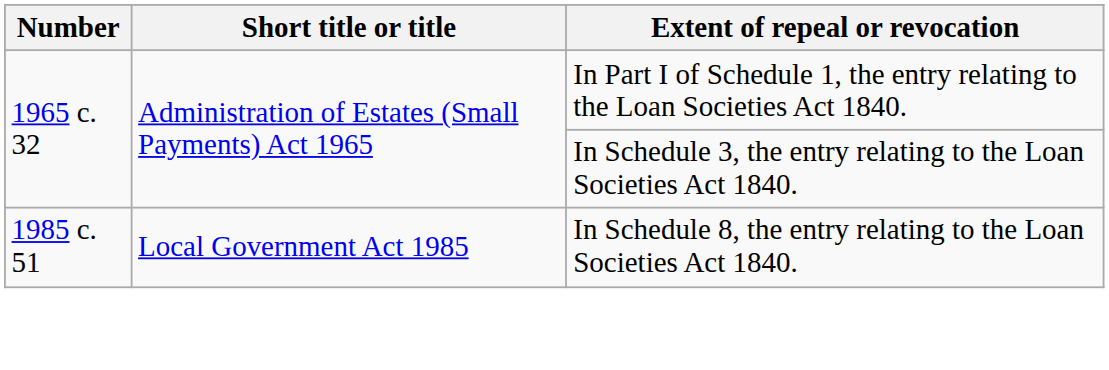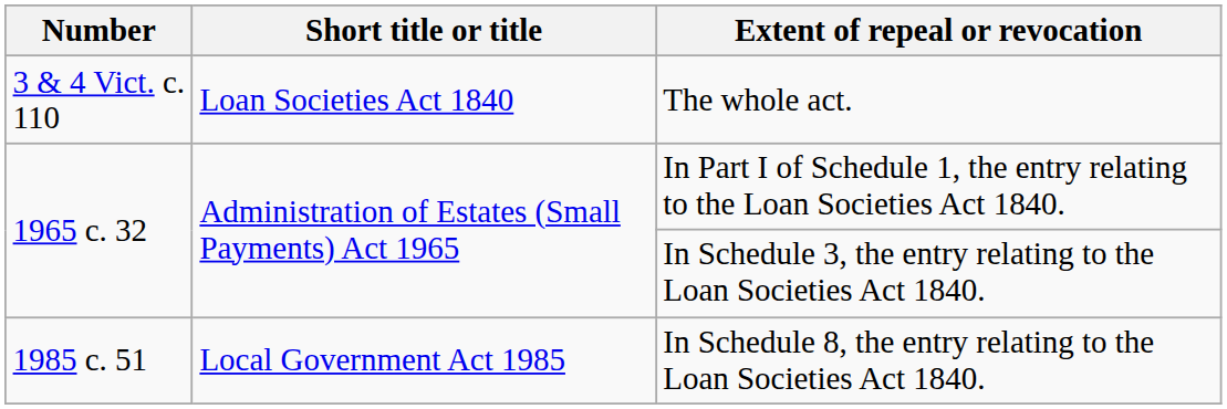 <table class="wikitable">
 <tr>
 <th>Number</th>
 <th>Short title or title</th>
 <th>Extent of repeal or revocation</th>
+</tr>
+<tr>
+<td><a href='#'>3 & 4 Vict.</a> c. 110</td>
+<td><a href='#'>Loan Societies Act 1840</a></td>
+<td>The whole act.</td>
 </tr>
 <tr>
 <td rowspan=2><a href='#'>1965</a> c. 32</td>
 <td rowspan=2><a href='#'>Administration of Estates (Small Payments) Act 1965</a></td>
 <td>In Part I of Schedule 1, the entry relating to the Loan Societies Act 1840.</td>
 </tr>
 <tr>
 <td>In Schedule 3, the entry relating to the Loan Societies Act 1840.</td>
 </tr>
 <tr>
 <td><a href='#'>1985</a> c. 51</td>
 <td><a href='#'>Local Government Act 1985</a></td>
 <td>In Schedule 8, the entry relating to the Loan Societies Act 1840.</td>
 </tr>
 </table>
